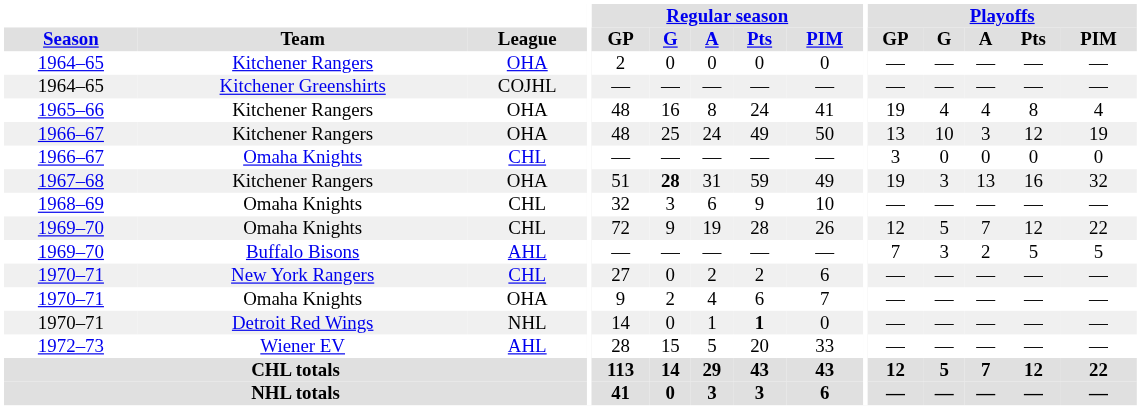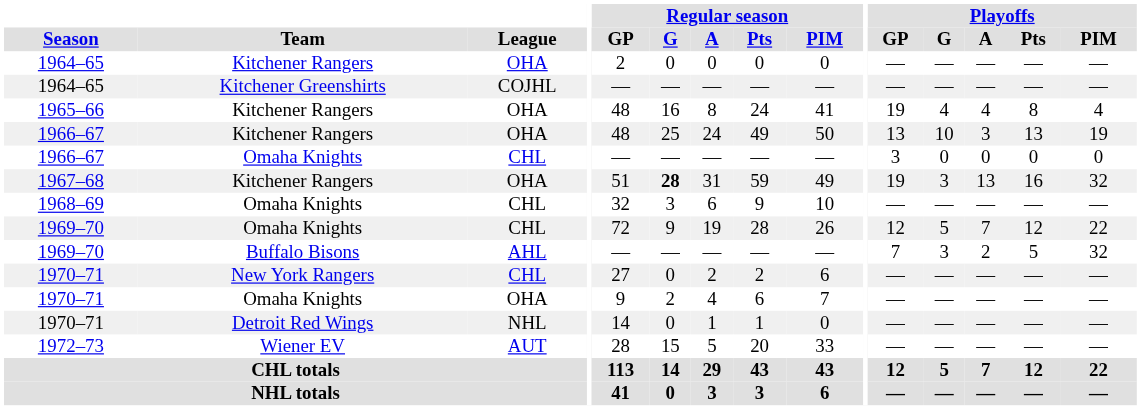 <table border="0" cellpadding="1" cellspacing="0" style="text-align:center; width:60em">
 <tr bgcolor="#e0e0e0">
 <th colspan="3" bgcolor="#ffffff"></th>
 <th rowspan="100" bgcolor="#ffffff"></th>
 <th colspan="5"><a href='#'>Regular season</a></th>
 <th rowspan="100" bgcolor="#ffffff"></th>
 <th colspan="5"><a href='#'>Playoffs</a></th>
 </tr>
 <tr bgcolor="#e0e0e0">
 <th><a href='#'>Season</a></th>
 <th>Team</th>
 <th>League</th>
 <th>GP</th>
 <th><a href='#'>G</a></th>
 <th><a href='#'>A</a></th>
 <th><a href='#'>Pts</a></th>
 <th><a href='#'>PIM</a></th>
 <th>GP</th>
 <th>G</th>
 <th>A</th>
 <th>Pts</th>
 <th>PIM</th>
 </tr>
 <tr>
 <td><a href='#'>1964–65</a></td>
 <td><a href='#'>Kitchener Rangers</a></td>
 <td><a href='#'>OHA</a></td>
 <td>2</td>
 <td>0</td>
 <td>0</td>
 <td>0</td>
 <td>0</td>
 <td>—</td>
 <td>—</td>
 <td>—</td>
 <td>—</td>
 <td>—</td>
 </tr>
 <tr bgcolor="#f0f0f0">
 <td>1964–65</td>
 <td><a href='#'>Kitchener Greenshirts</a></td>
 <td>COJHL</td>
 <td>—</td>
 <td>—</td>
 <td>—</td>
 <td>—</td>
 <td>—</td>
 <td>—</td>
 <td>—</td>
 <td>—</td>
 <td>—</td>
 <td>—</td>
 </tr>
 <tr>
 <td><a href='#'>1965–66</a></td>
 <td>Kitchener Rangers</td>
 <td>OHA</td>
 <td>48</td>
 <td>16</td>
 <td>8</td>
 <td>24</td>
 <td>41</td>
 <td>19</td>
 <td>4</td>
 <td>4</td>
 <td>8</td>
 <td>4</td>
 </tr>
 <tr bgcolor="#f0f0f0">
 <td><a href='#'>1966–67</a></td>
 <td>Kitchener Rangers</td>
 <td>OHA</td>
 <td>48</td>
 <td>25</td>
 <td>24</td>
 <td>49</td>
 <td>50</td>
 <td>13</td>
 <td>10</td>
 <td>3</td>
-<td>12</td>
+<td>13</td>
 <td>19</td>
 </tr>
 <tr>
 <td><a href='#'>1966–67</a></td>
 <td><a href='#'>Omaha Knights</a></td>
 <td><a href='#'>CHL</a></td>
 <td>—</td>
 <td>—</td>
 <td>—</td>
 <td>—</td>
 <td>—</td>
 <td>3</td>
 <td>0</td>
 <td>0</td>
 <td>0</td>
 <td>0</td>
 </tr>
 <tr bgcolor="#f0f0f0">
 <td><a href='#'>1967–68</a></td>
 <td>Kitchener Rangers</td>
 <td>OHA</td>
 <td>51</td>
 <td><strong>28</strong></td>
 <td>31</td>
 <td>59</td>
 <td>49</td>
 <td>19</td>
 <td>3</td>
 <td>13</td>
 <td>16</td>
 <td>32</td>
 </tr>
 <tr>
 <td><a href='#'>1968–69</a></td>
 <td>Omaha Knights</td>
 <td>CHL</td>
 <td>32</td>
 <td>3</td>
 <td>6</td>
 <td>9</td>
 <td>10</td>
 <td>—</td>
 <td>—</td>
 <td>—</td>
 <td>—</td>
 <td>—</td>
 </tr>
 <tr bgcolor="#f0f0f0">
 <td><a href='#'>1969–70</a></td>
 <td>Omaha Knights</td>
 <td>CHL</td>
 <td>72</td>
 <td>9</td>
 <td>19</td>
 <td>28</td>
 <td>26</td>
 <td>12</td>
 <td>5</td>
 <td>7</td>
 <td>12</td>
 <td>22</td>
 </tr>
 <tr>
 <td><a href='#'>1969–70</a></td>
 <td><a href='#'>Buffalo Bisons</a></td>
 <td><a href='#'>AHL</a></td>
 <td>—</td>
 <td>—</td>
 <td>—</td>
 <td>—</td>
 <td>—</td>
 <td>7</td>
 <td>3</td>
 <td>2</td>
 <td>5</td>
-<td>5</td>
+<td>32</td>
 </tr>
 <tr bgcolor="#f0f0f0">
 <td><a href='#'>1970–71</a></td>
 <td><a href='#'>New York Rangers</a></td>
 <td><a href='#'>CHL</a></td>
 <td>27</td>
 <td>0</td>
 <td>2</td>
 <td>2</td>
 <td>6</td>
 <td>—</td>
 <td>—</td>
 <td>—</td>
 <td>—</td>
 <td>—</td>
 </tr>
 <tr>
 <td><a href='#'>1970–71</a></td>
 <td>Omaha Knights</td>
 <td>OHA</td>
 <td>9</td>
 <td>2</td>
 <td>4</td>
 <td>6</td>
 <td>7</td>
 <td>—</td>
 <td>—</td>
 <td>—</td>
 <td>—</td>
 <td>—</td>
 </tr>
 <tr bgcolor="#f0f0f0">
 <td>1970–71</td>
 <td><a href='#'>Detroit Red Wings</a></td>
 <td>NHL</td>
 <td>14</td>
 <td>0</td>
 <td>1</td>
-<td><strong>1</strong></td>
+<td>1</td>
 <td>0</td>
 <td>—</td>
 <td>—</td>
 <td>—</td>
 <td>—</td>
 <td>—</td>
 </tr>
 <tr>
 <td><a href='#'>1972–73</a></td>
 <td><a href='#'>Wiener EV</a></td>
-<td><a href='#'>AHL</a></td>
+<td><a href='#'>AUT</a></td>
 <td>28</td>
 <td>15</td>
 <td>5</td>
 <td>20</td>
 <td>33</td>
 <td>—</td>
 <td>—</td>
 <td>—</td>
 <td>—</td>
 <td>—</td>
 </tr>
 <tr bgcolor="#e0e0e0">
 <th colspan="3">CHL totals</th>
 <th>113</th>
 <th>14</th>
 <th>29</th>
 <th>43</th>
 <th>43</th>
 <th>12</th>
 <th>5</th>
 <th>7</th>
 <th>12</th>
 <th>22</th>
 </tr>
 <tr bgcolor="#e0e0e0">
 <th colspan="3">NHL totals</th>
 <th>41</th>
 <th>0</th>
 <th>3</th>
 <th>3</th>
 <th>6</th>
 <th>—</th>
 <th>—</th>
 <th>—</th>
 <th>—</th>
 <th>—</th>
 </tr>
 </table>
